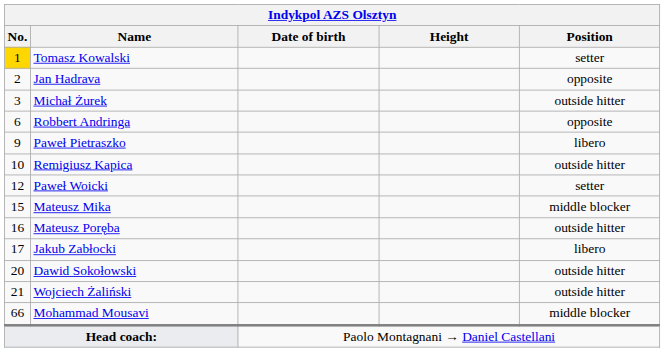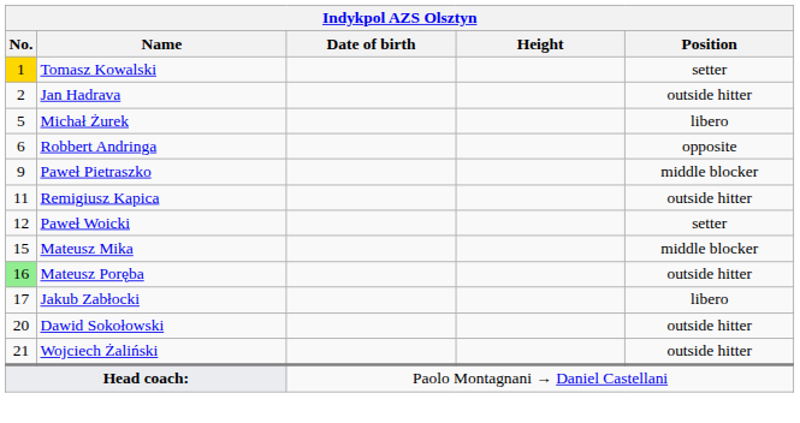 <table class="wikitable collapsible collapsed" style="font-size:100%; text-align:center">
 <tr>
 <th colspan=5 style="width:30em"><a href='#'>Indykpol AZS Olsztyn</a></th>
 </tr>
 <tr>
 <th>No.</th>
 <th style="width:15em">Name</th>
 <th style="width:10em">Date of birth</th>
 <th style="width:10em">Height</th>
 <th style="width:10em">Position</th>
 </tr>
 <tr>
 <td style="background: gold;">1</td>
 <td align=left> <a href='#'>Tomasz Kowalski</a></td>
 <td align=right></td>
 <td></td>
 <td>setter</td>
 </tr>
 <tr>
 <td>2</td>
 <td align=left> <a href='#'>Jan Hadrava</a></td>
 <td align=right></td>
 <td></td>
-<td>opposite</td>
+<td>outside hitter</td>
 </tr>
 <tr>
-<td>3</td>
+<td>5</td>
 <td align=left> <a href='#'>Michał Żurek</a></td>
 <td align=right></td>
 <td></td>
-<td>outside hitter</td>
+<td>libero</td>
 </tr>
 <tr>
 <td>6</td>
 <td align=left> <a href='#'>Robbert Andringa</a></td>
 <td align=right></td>
 <td></td>
 <td>opposite</td>
 </tr>
 <tr>
 <td>9</td>
 <td align=left> <a href='#'>Paweł Pietraszko</a></td>
 <td align=right></td>
 <td></td>
-<td>libero</td>
+<td>middle blocker</td>
 </tr>
 <tr>
-<td>10</td>
+<td>11</td>
 <td align=left> <a href='#'>Remigiusz Kapica</a></td>
 <td align=right></td>
 <td></td>
 <td>outside hitter</td>
 </tr>
 <tr>
 <td>12</td>
 <td align=left> <a href='#'>Paweł Woicki</a></td>
 <td align=right></td>
 <td></td>
 <td>setter</td>
 </tr>
 <tr>
 <td>15</td>
 <td align=left> <a href='#'>Mateusz Mika</a></td>
 <td align=right></td>
 <td></td>
 <td>middle blocker</td>
 </tr>
 <tr>
-<td>16</td>
+<td style="background: lightgreen;">16</td>
 <td align=left> <a href='#'>Mateusz Poręba</a></td>
 <td align=right></td>
 <td></td>
 <td>outside hitter</td>
 </tr>
 <tr>
 <td>17</td>
 <td align=left> <a href='#'>Jakub Zabłocki</a></td>
 <td align=right></td>
 <td></td>
 <td>libero</td>
 </tr>
 <tr>
 <td>20</td>
 <td align=left> <a href='#'>Dawid Sokołowski</a></td>
 <td align=right></td>
 <td></td>
 <td>outside hitter</td>
 </tr>
 <tr>
 <td>21</td>
 <td align=left> <a href='#'>Wojciech Żaliński</a></td>
 <td align=right></td>
 <td></td>
 <td>outside hitter</td>
 </tr>
-<tr>
-<td>66</td>
-<td align=left> <a href='#'>Mohammad Mousavi</a></td>
-<td align=right></td>
-<td></td>
-<td>middle blocker</td>
-</tr>
 <tr style="border-top: 3px solid grey">
 <td colspan=2 style="background:#EAECF0"><strong>Head coach:</strong></td>
 <td colspan=3> Paolo Montagnani →  <a href='#'>Daniel Castellani</a></td>
 </tr>
 </table>
